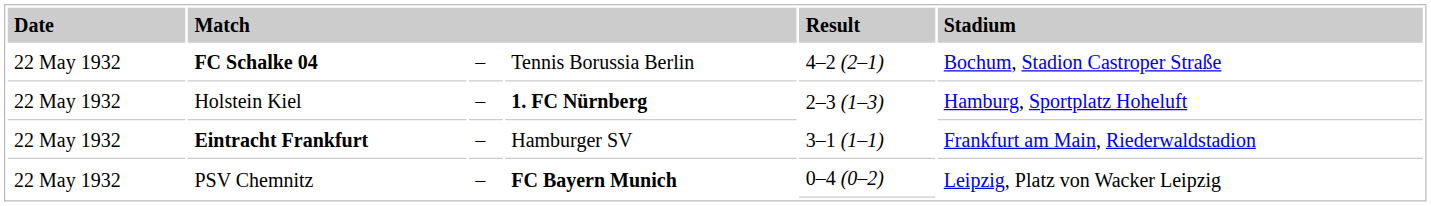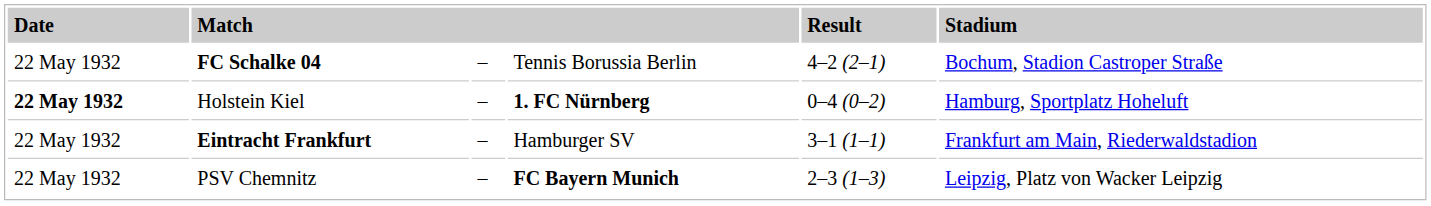 <table style="border:1px solid #bbb;background:#fff;" cellpadding="5" cellspacing="2" width="90%">
 <tr style="background:#ccc;font-weight:bold">
 <td>Date</td>
 <td colspan="3">Match</td>
 <td>Result</td>
 <td>Stadium</td>
 </tr>
 <tr>
 <td style="border-bottom:1px solid #ccc">22 May 1932</td>
 <td style="border-bottom:1px solid #ccc"><strong>FC Schalke 04</strong></td>
 <td style="border-bottom:1px solid #ccc">–</td>
 <td style="border-bottom:1px solid #ccc">Tennis Borussia Berlin</td>
 <td style="border-bottom:1px solid #ccc">4–2 <em>(2–1)</em></td>
 <td style="border-bottom:1px solid #ccc"><a href='#'>Bochum</a>, <a href='#'>Stadion Castroper Straße</a></td>
 </tr>
 <tr>
-<td style="border-bottom:1px solid #ccc">22 May 1932</td>
+<td style="border-bottom:1px solid #ccc"><strong>22 May 1932</strong></td>
 <td style="border-bottom:1px solid #ccc">Holstein Kiel</td>
 <td style="border-bottom:1px solid #ccc">–</td>
 <td style="border-bottom:1px solid #ccc"><strong>1. FC Nürnberg</strong></td>
-<td>2–3 <em>(1–3)</em></td>
+<td style="border-bottom:1px solid #ccc">0–4 <em>(0–2)</em></td>
 <td style="border-bottom:1px solid #ccc"><a href='#'>Hamburg</a>, <a href='#'>Sportplatz Hoheluft</a></td>
 </tr>
 <tr>
 <td style="border-bottom:1px solid #ccc">22 May 1932</td>
 <td style="border-bottom:1px solid #ccc"><strong>Eintracht Frankfurt</strong></td>
 <td style="border-bottom:1px solid #ccc">–</td>
 <td style="border-bottom:1px solid #ccc">Hamburger SV</td>
 <td style="border-bottom:1px solid #ccc">3–1 <em>(1–1)</em></td>
 <td style="border-bottom:1px solid #ccc"><a href='#'>Frankfurt am Main</a>, <a href='#'>Riederwaldstadion</a></td>
 </tr>
 <tr>
 <td>22 May 1932</td>
 <td>PSV Chemnitz</td>
 <td>–</td>
 <td><strong>FC Bayern Munich</strong></td>
-<td style="border-bottom:1px solid #ccc">0–4 <em>(0–2)</em></td>
+<td>2–3 <em>(1–3)</em></td>
 <td><a href='#'>Leipzig</a>, Platz von Wacker Leipzig</td>
 </tr>
 </table>
